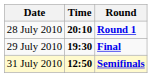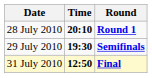 <table class="wikitable">
 <tr>
 <th>Date</th>
 <th>Time</th>
 <th>Round</th>
 </tr>
 <tr>
 <td>28 July 2010</td>
 <td><strong>20:10</strong></td>
 <td><strong><a href='#'>Round 1</a></strong></td>
 </tr>
 <tr>
 <td>29 July 2010</td>
 <td><strong>19:30</strong></td>
-<td><strong><a href='#'>Final</a></strong></td>
+<td><strong><a href='#'>Semifinals</a></strong></td>
 </tr>
 <tr style=background:lemonchiffon>
 <td>31 July 2010</td>
 <td><strong>12:50</strong></td>
-<td><strong><a href='#'>Semifinals</a></strong></td>
+<td><strong><a href='#'>Final</a></strong></td>
 </tr>
 </table>
